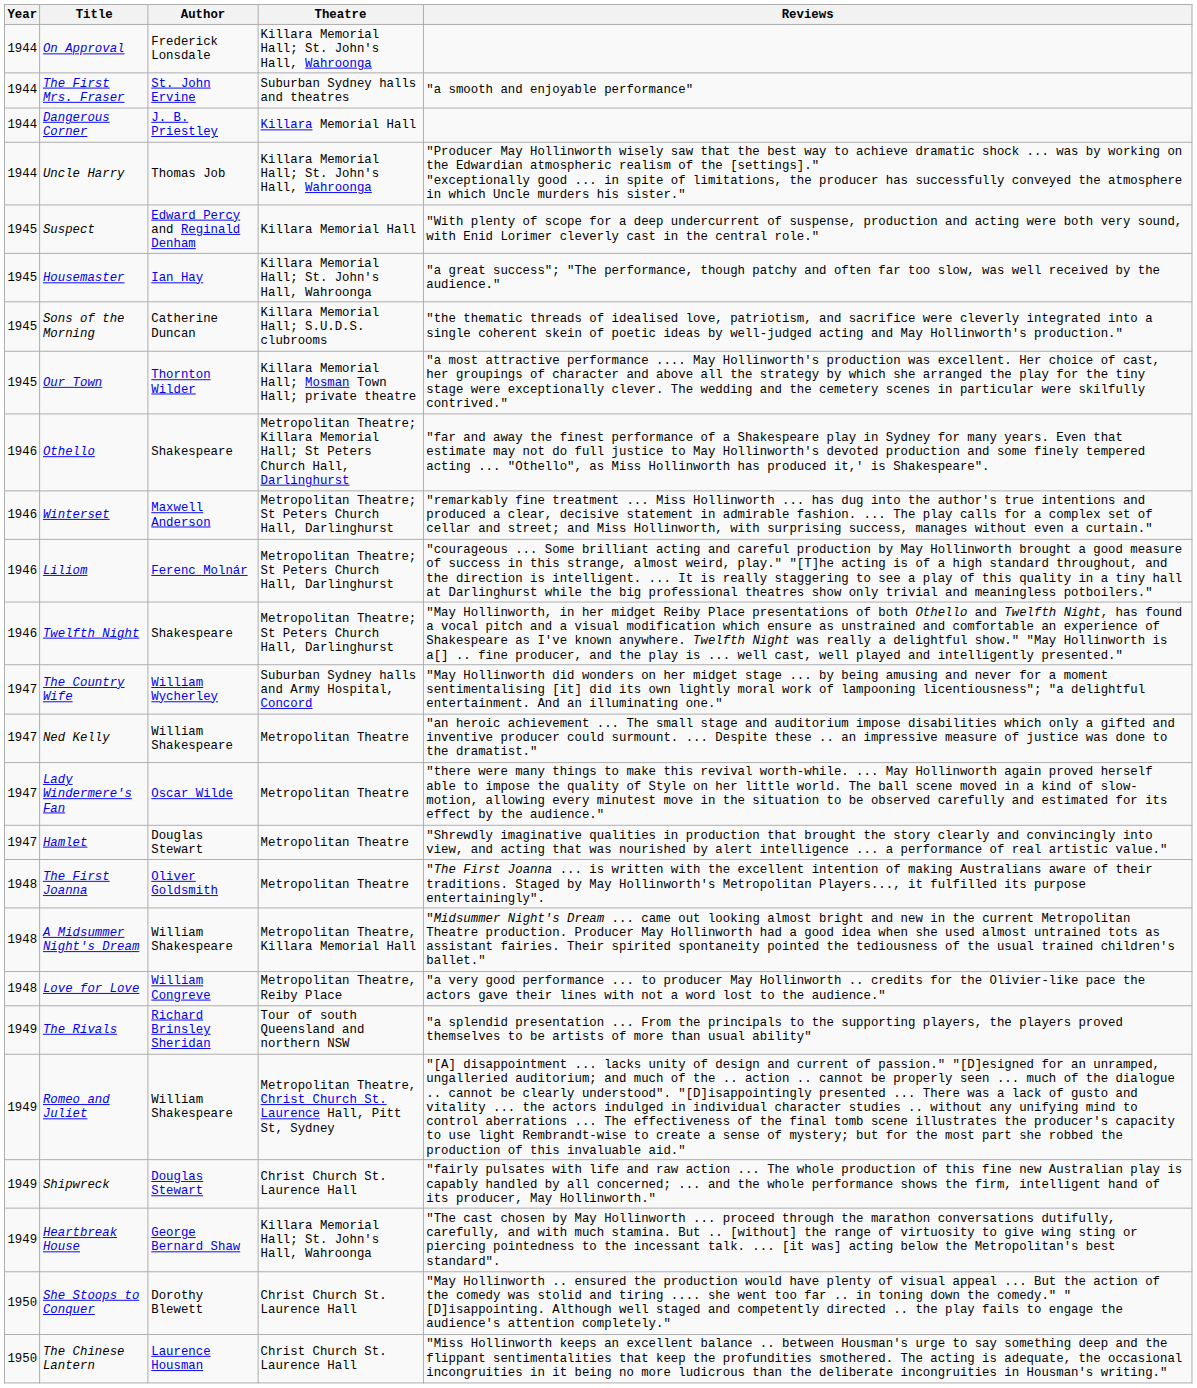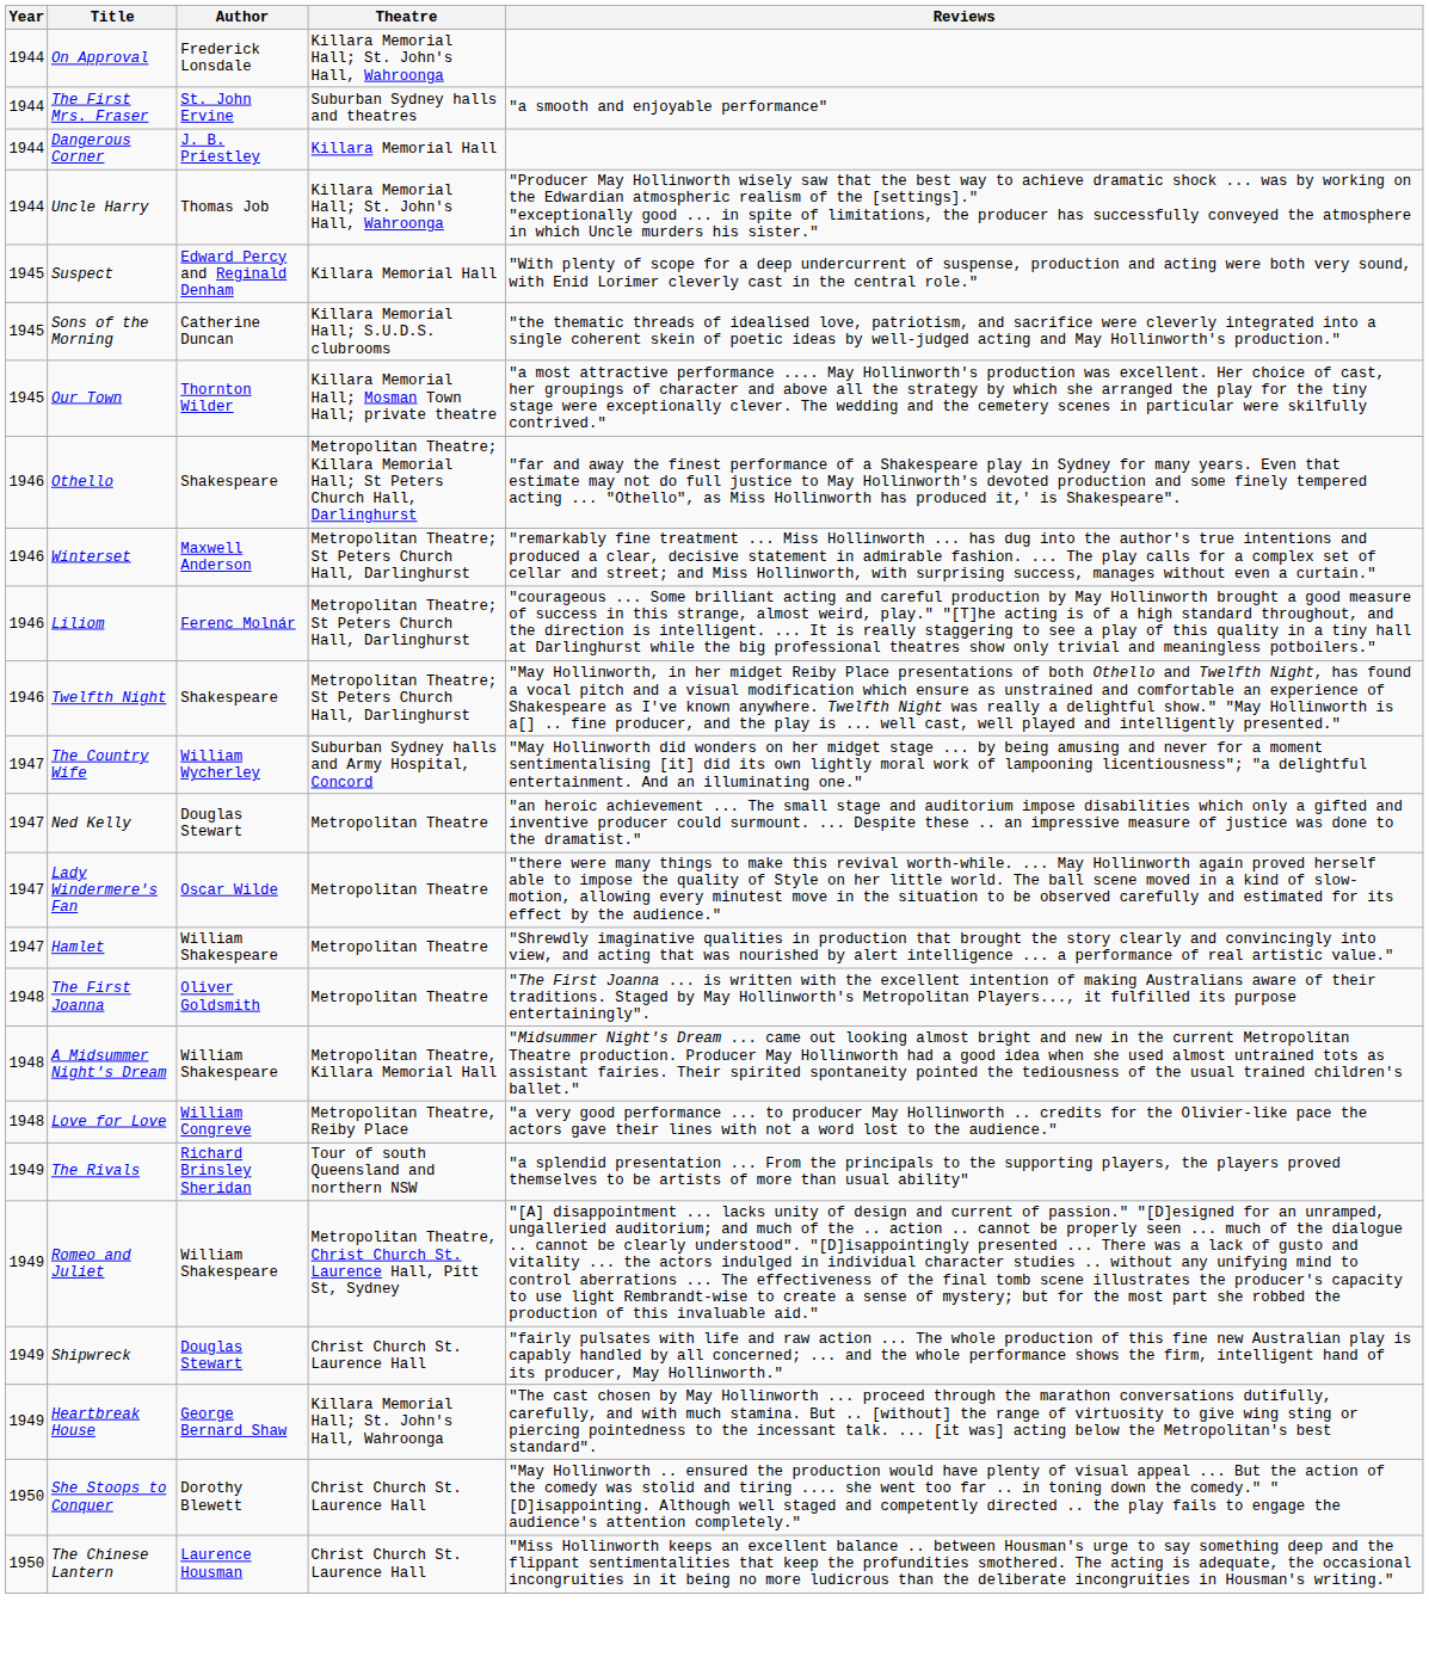 <table class="wikitable sortable">
 <tr>
 <th>Year</th>
 <th>Title</th>
 <th>Author</th>
 <th>Theatre</th>
 <th>Reviews</th>
 </tr>
 <tr>
 <td>1944</td>
 <td><em><a href='#'>On Approval</a></em></td>
 <td>Frederick Lonsdale</td>
 <td>Killara Memorial Hall; St. John's Hall, <a href='#'>Wahroonga</a></td>
 <td></td>
 </tr>
 <tr>
 <td>1944</td>
 <td><em><a href='#'>The First Mrs. Fraser</a></em></td>
 <td><a href='#'>St. John Ervine</a></td>
 <td>Suburban Sydney halls and theatres</td>
 <td>"a smooth and enjoyable performance"</td>
 </tr>
 <tr>
 <td>1944</td>
 <td><em><a href='#'>Dangerous Corner</a></em></td>
 <td><a href='#'>J. B. Priestley</a></td>
 <td><a href='#'>Killara</a> Memorial Hall</td>
 <td></td>
 </tr>
 <tr>
 <td>1944</td>
 <td><em>Uncle Harry</em></td>
 <td>Thomas Job</td>
 <td>Killara Memorial Hall; St. John's Hall, <a href='#'>Wahroonga</a></td>
 <td>"Producer May Hollinworth wisely saw that the best way to achieve dramatic shock ... was by working on the Edwardian atmospheric realism of the [settings]."<br>"exceptionally good ... in spite of limitations, the producer has successfully conveyed the atmosphere in which Uncle murders his sister."</td>
 </tr>
 <tr>
 <td>1945</td>
 <td><em>Suspect</em></td>
 <td><a href='#'>Edward Percy</a> and <a href='#'>Reginald Denham</a></td>
 <td>Killara Memorial Hall</td>
 <td>"With plenty of scope for a deep undercurrent of suspense, production and acting were both very sound, with Enid Lorimer cleverly cast in the central role."</td>
-</tr>
-<tr>
-<td>1945</td>
-<td><em><a href='#'>Housemaster</a></em></td>
-<td><a href='#'>Ian Hay</a></td>
-<td>Killara Memorial Hall; St. John's Hall, Wahroonga</td>
-<td>"a great success"; "The performance, though patchy and often far too slow, was well received by the audience."</td>
 </tr>
 <tr>
 <td>1945</td>
 <td><em>Sons of the Morning</em></td>
 <td>Catherine Duncan</td>
 <td>Killara Memorial Hall; S.U.D.S. clubrooms</td>
 <td>"the thematic threads of idealised love, patriotism, and sacrifice were cleverly integrated into a single coherent skein of poetic ideas by well-judged acting and May Hollinworth's production."</td>
 </tr>
 <tr>
 <td>1945</td>
 <td><em><a href='#'>Our Town</a></em></td>
 <td><a href='#'>Thornton Wilder</a></td>
 <td>Killara Memorial Hall; <a href='#'>Mosman</a> Town Hall; private theatre</td>
 <td>"a most attractive performance .... May Hollinworth's production was excellent. Her choice of cast, her groupings of character and above all the strategy by which she arranged the play for the tiny stage were exceptionally clever. The wedding and the cemetery scenes in particular were skilfully contrived."</td>
 </tr>
 <tr>
 <td>1946</td>
 <td><em><a href='#'>Othello</a></em></td>
 <td>Shakespeare</td>
 <td>Metropolitan Theatre; Killara Memorial Hall; St Peters Church Hall, <a href='#'>Darlinghurst</a></td>
 <td>"far and away the finest performance of a Shakespeare play in Sydney for many years. Even that estimate may not do full justice to May Hollinworth's devoted production and some finely tempered acting ... "Othello", as Miss Hollinworth has produced it,' is Shakespeare".</td>
 </tr>
 <tr>
 <td>1946</td>
 <td><em><a href='#'>Winterset</a></em></td>
 <td><a href='#'>Maxwell Anderson</a></td>
 <td>Metropolitan Theatre; <br>St Peters Church Hall, Darlinghurst</td>
 <td>"remarkably fine treatment ... Miss Hollinworth ... has dug into the author's true intentions and produced a clear, decisive statement in admirable fashion. ... The play calls for a complex set of cellar and street; and Miss Hollinworth, with surprising success, manages without even a curtain."</td>
 </tr>
 <tr>
 <td>1946</td>
 <td><em><a href='#'>Liliom</a></em></td>
 <td><a href='#'>Ferenc Molnár</a></td>
 <td>Metropolitan Theatre; <br>St Peters Church Hall, Darlinghurst</td>
 <td>"courageous ... Some brilliant acting and careful production by May Hollinworth brought a good measure of success in this strange, almost weird, play." "[T]he acting is of a high standard throughout, and the direction is intelligent. ... It is really staggering to see a play of this quality in a tiny hall at Darlinghurst while the big professional theatres show only trivial and meaningless potboilers."</td>
 </tr>
 <tr>
 <td>1946</td>
 <td><em><a href='#'>Twelfth Night</a></em></td>
 <td>Shakespeare</td>
 <td>Metropolitan Theatre; <br>St Peters Church Hall, Darlinghurst</td>
 <td>"May Hollinworth, in her midget Reiby Place presentations of both <em>Othello</em> and <em>Twelfth Night</em>, has found a vocal pitch and a visual modification which ensure as unstrained and comfortable an experience of Shakespeare as I've known anywhere. <em>Twelfth Night</em> was really a delightful show." "May Hollinworth is a[] .. fine producer, and the play is ... well cast, well played and intelligently presented."</td>
 </tr>
 <tr>
 <td>1947</td>
 <td><em><a href='#'>The Country Wife</a></em></td>
 <td><a href='#'>William Wycherley</a></td>
 <td>Suburban Sydney halls and Army Hospital, <a href='#'>Concord</a></td>
 <td>"May Hollinworth did wonders on her midget stage ... by being amusing and never for a moment sentimentalising [it] did its own lightly moral work of lampooning licentiousness"; "a delightful entertainment. And an illuminating one."</td>
 </tr>
 <tr>
 <td>1947</td>
 <td><em>Ned Kelly</em></td>
-<td>William Shakespeare</td>
+<td>Douglas Stewart</td>
 <td>Metropolitan Theatre</td>
 <td>"an heroic achievement ... The small stage and auditorium impose disabilities which only a gifted and inventive producer could surmount. ... Despite these .. an impressive measure of justice was done to the dramatist."</td>
 </tr>
 <tr>
 <td>1947</td>
 <td><em><a href='#'>Lady Windermere's Fan</a></em></td>
 <td><a href='#'>Oscar Wilde</a></td>
 <td>Metropolitan Theatre</td>
 <td>"there were many things to make this revival worth-while. ... May Hollinworth again proved herself able to impose the quality of Style on her little world. The ball scene moved in a kind of slow-motion, allowing every minutest move in the situation to be observed carefully and estimated for its effect by the audience."</td>
 </tr>
 <tr>
 <td>1947</td>
 <td><em><a href='#'>Hamlet</a></em></td>
-<td>Douglas Stewart</td>
+<td>William Shakespeare</td>
 <td>Metropolitan Theatre</td>
 <td>"Shrewdly imaginative qualities in production that brought the story clearly and convincingly into view, and acting that was nourished by alert intelligence ... a performance of real artistic value."</td>
 </tr>
 <tr>
 <td>1948</td>
 <td><em><a href='#'>The First Joanna</a></em></td>
 <td><a href='#'>Oliver Goldsmith</a></td>
 <td>Metropolitan Theatre</td>
 <td>"<em>The First Joanna</em> ... is written with the excellent intention of making Australians aware of their traditions. Staged by May Hollinworth's Metropolitan Players..., it fulfilled its purpose entertainingly".</td>
 </tr>
 <tr>
 <td>1948</td>
 <td><em><a href='#'>A Midsummer Night's Dream</a></em></td>
 <td>William Shakespeare</td>
 <td>Metropolitan Theatre, Killara Memorial Hall</td>
 <td>"<em>Midsummer Night's Dream</em> ... came out looking almost bright and new in the current Metropolitan Theatre production. Producer May Hollinworth had a good idea when she used almost untrained tots as assistant fairies. Their spirited spontaneity pointed the tediousness of the usual trained children's ballet."</td>
 </tr>
 <tr>
 <td>1948</td>
 <td><em><a href='#'>Love for Love</a></em></td>
 <td><a href='#'>William Congreve</a></td>
 <td>Metropolitan Theatre, Reiby Place</td>
 <td>"a very good performance ... to producer May Hollinworth .. credits for the Olivier-like pace the actors gave their lines with not a word lost to the audience."</td>
 </tr>
 <tr>
 <td>1949</td>
 <td><em><a href='#'>The Rivals</a></em></td>
 <td><a href='#'>Richard Brinsley Sheridan</a></td>
 <td>Tour of south Queensland and northern NSW</td>
 <td>"a splendid presentation ... From the principals to the supporting players, the players proved themselves to be artists of more than usual ability"</td>
 </tr>
 <tr>
 <td>1949</td>
 <td><em><a href='#'>Romeo and Juliet</a></em></td>
 <td>William Shakespeare</td>
 <td>Metropolitan Theatre, <a href='#'>Christ Church St. Laurence</a> Hall, Pitt St, Sydney</td>
 <td>"[A] disappointment ... lacks unity of design and current of passion." "[D]esigned for an unramped, ungalleried auditorium; and much of the .. action .. cannot be properly seen ... much of the dialogue .. cannot be clearly understood". "[D]isappointingly presented ... There was a lack of gusto and vitality ... the actors indulged in individual character studies .. without any unifying mind to control aberrations ... The effectiveness of the final tomb scene illustrates the producer's capacity to use light Rembrandt-wise to create a sense of mystery; but for the most part she robbed the production of this invaluable aid."</td>
 </tr>
 <tr>
 <td>1949</td>
 <td><em>Shipwreck</em></td>
 <td><a href='#'>Douglas Stewart</a></td>
 <td>Christ Church St. Laurence Hall</td>
 <td>"fairly pulsates with life and raw action ... The whole production of this fine new Australian play is capably handled by all concerned; ... and the whole performance shows the firm, intelligent hand of its producer, May Hollinworth."</td>
 </tr>
 <tr>
 <td>1949</td>
 <td><em><a href='#'>Heartbreak House</a></em></td>
 <td><a href='#'>George Bernard Shaw</a></td>
 <td>Killara Memorial Hall; St. John's Hall, Wahroonga</td>
 <td>"The cast chosen by May Hollinworth ... proceed through the marathon conversations dutifully, carefully, and with much stamina. But .. [without] the range of virtuosity to give wing sting or piercing pointedness to the incessant talk. ... [it was] acting below the Metropolitan's best standard".</td>
 </tr>
 <tr>
 <td>1950</td>
 <td><em><a href='#'>She Stoops to Conquer</a></em></td>
 <td>Dorothy Blewett</td>
 <td>Christ Church St. Laurence Hall</td>
 <td>"May Hollinworth .. ensured the production would have plenty of visual appeal ... But the action of the comedy was stolid and tiring .... she went too far .. in toning down the comedy." "[D]isappointing. Although well staged and competently directed .. the play fails to engage the audience's attention completely."</td>
 </tr>
 <tr>
 <td>1950</td>
 <td><em>The Chinese Lantern</em></td>
 <td><a href='#'>Laurence Housman</a></td>
 <td>Christ Church St. Laurence Hall</td>
 <td>"Miss Hollinworth keeps an excellent balance .. between Housman's urge to say something deep and the flippant sentimentalities that keep the profundities smothered. The acting is adequate, the occasional incongruities in it being no more ludicrous than the deliberate incongruities in Housman's writing."</td>
 </tr>
 </table>
